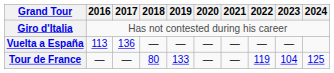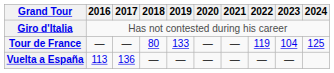 <table class="wikitable plainrowheaders">
 <tr>
 <th scope="col"><a href='#'>Grand Tour</a></th>
 <th scope="col">2016</th>
 <th scope="col">2017</th>
 <th scope="col">2018</th>
 <th scope="col">2019</th>
 <th scope="col">2020</th>
 <th scope="col">2021</th>
 <th scope="col">2022</th>
 <th scope="col">2023</th>
 <th scope="col">2024</th>
 </tr>
 <tr style="text-align:center;">
 <th scope="row"> <a href='#'>Giro d'Italia</a></th>
 <td style="color:#4d4d4d;" colspan=9>Has not contested during his career</td>
 </tr>
 <tr style="text-align:center;">
+<th scope="row"> <a href='#'>Tour de France</a></th>
+<td>—</td>
+<td>—</td>
+<td><a href='#'>80</a></td>
+<td><a href='#'>133</a></td>
+<td>—</td>
+<td>—</td>
+<td><a href='#'>119</a></td>
+<td><a href='#'>104</a></td>
+<td><a href='#'>125</a></td>
+</tr>
+<tr style="text-align:center;">
 <th scope="row"> <a href='#'>Vuelta a España</a></th>
 <td><a href='#'>113</a></td>
 <td><a href='#'>136</a></td>
 <td>—</td>
 <td>—</td>
 <td>—</td>
 <td>—</td>
 <td>—</td>
 <td>—</td>
 <td></td>
 </tr>
-<tr style="text-align:center;">
-<th scope="row"> <a href='#'>Tour de France</a></th>
-<td>—</td>
-<td>—</td>
-<td><a href='#'>80</a></td>
-<td><a href='#'>133</a></td>
-<td>—</td>
-<td>—</td>
-<td><a href='#'>119</a></td>
-<td><a href='#'>104</a></td>
-<td><a href='#'>125</a></td>
-</tr>
 </table>
